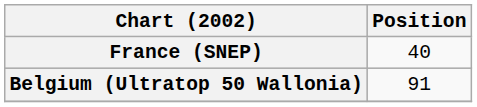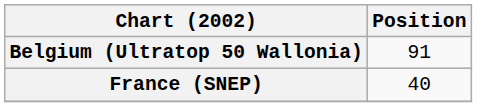 <table class="wikitable sortable plainrowheaders">
 <tr>
 <th>Chart (2002)</th>
 <th>Position</th>
 </tr>
 <tr>
+<th scope="row">Belgium (Ultratop 50 Wallonia)</th>
+<td align="center">91</td>
+</tr>
+<tr>
 <th scope="row">France (SNEP)</th>
 <td align="center">40</td>
 </tr>
 <tr>
-<th scope="row">Belgium (Ultratop 50 Wallonia)</th>
-<td align="center">91</td>
-</tr>
-<tr>
 </tr>
 </table>
